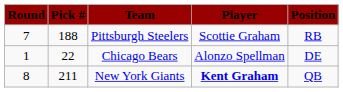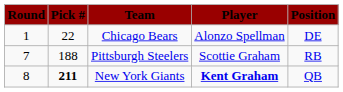 <table class="wikitable" style="text-align:center">
 <tr style="background:#900;">
 <td><strong><span>Round</span></strong></td>
 <td><strong><span>Pick #</span></strong></td>
 <td><strong><span>Team</span></strong></td>
 <td><strong><span>Player</span></strong></td>
 <td><strong><span>Position</span></strong></td>
 </tr>
 <tr>
+<td>1</td>
+<td align=center>22</td>
+<td><a href='#'>Chicago Bears</a></td>
+<td><a href='#'>Alonzo Spellman</a></td>
+<td><a href='#'>DE</a></td>
+</tr>
+<tr>
 <td>7</td>
 <td align=center>188</td>
 <td><a href='#'>Pittsburgh Steelers</a></td>
 <td><a href='#'>Scottie Graham</a></td>
 <td><a href='#'>RB</a></td>
 </tr>
 <tr>
-<td>1</td>
-<td align=center>22</td>
-<td><a href='#'>Chicago Bears</a></td>
-<td><a href='#'>Alonzo Spellman</a></td>
-<td><a href='#'>DE</a></td>
-</tr>
-<tr>
 <td>8</td>
-<td align=center>211</td>
+<td align=center><strong>211</strong></td>
 <td><a href='#'>New York Giants</a></td>
 <td><strong><a href='#'>Kent Graham</a></strong></td>
 <td><a href='#'>QB</a></td>
 </tr>
 </table>
